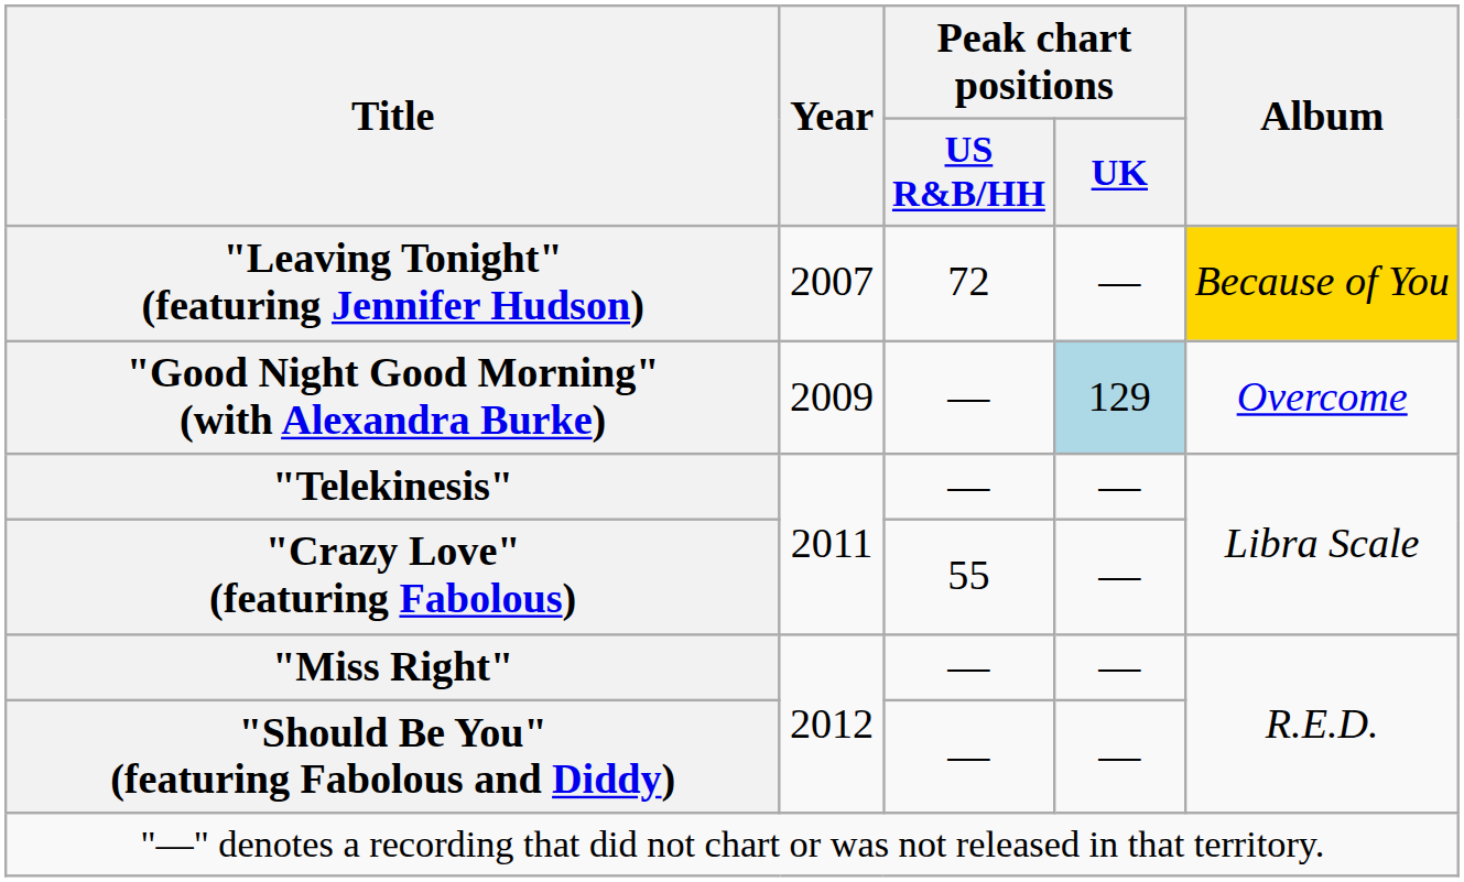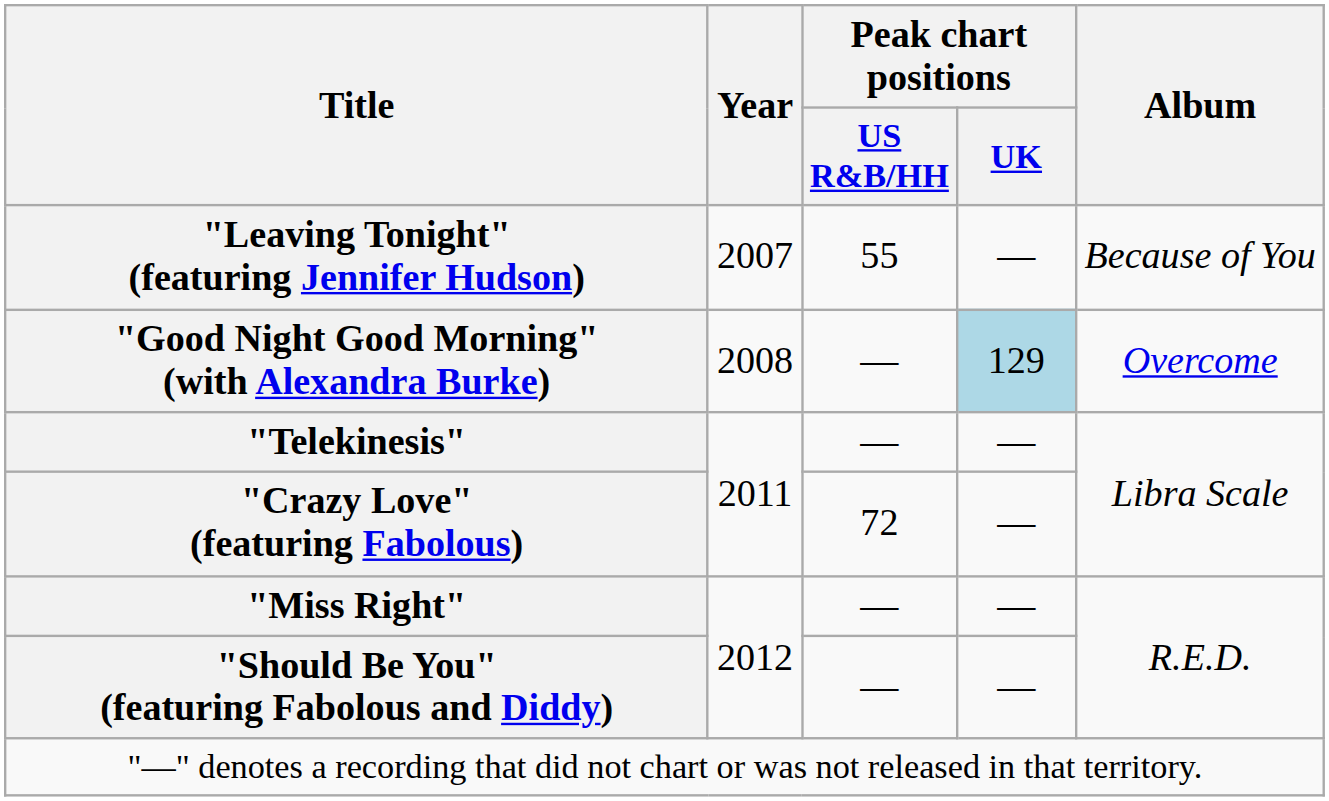 <table class="wikitable plainrowheaders" style="text-align:center;">
 <tr>
 <th scope="col" rowspan="2" style="width:18em;">Title</th>
 <th scope="col" rowspan="2">Year</th>
 <th scope="col" colspan="2">Peak chart positions</th>
 <th scope="col" rowspan="2">Album</th>
 </tr>
 <tr>
 <th scope="col" style="width:3em;font-size:90%;"><a href='#'>US<br>R&B/HH</a><br></th>
 <th scope="col" style="width:3em;font-size:90%;"><a href='#'>UK</a><br></th>
 </tr>
 <tr>
 <th scope="row">"Leaving Tonight"<br><span>(featuring <a href='#'>Jennifer Hudson</a>)</span></th>
 <td>2007</td>
-<td>72</td>
+<td>55</td>
 <td>—</td>
-<td style="background: gold;"><em>Because of You</em></td>
+<td><em>Because of You</em></td>
 </tr>
 <tr>
 <th scope="row">"Good Night Good Morning"<br><span>(with <a href='#'>Alexandra Burke</a>)</span></th>
-<td>2009</td>
+<td>2008</td>
 <td>—</td>
 <td style="background: lightblue;">129</td>
 <td><em><a href='#'>Overcome</a></em></td>
 </tr>
 <tr>
 <th scope="row">"Telekinesis"</th>
 <td rowspan="2">2011</td>
 <td>—</td>
 <td>—</td>
 <td rowspan="2"><em>Libra Scale</em></td>
 </tr>
 <tr>
 <th scope="row">"Crazy Love"<br><span>(featuring <a href='#'>Fabolous</a>)</span></th>
-<td>55</td>
+<td>72</td>
 <td>—</td>
 </tr>
 <tr>
 <th scope="row">"Miss Right"</th>
 <td rowspan="2">2012</td>
 <td>—</td>
 <td>—</td>
 <td rowspan="2"><em>R.E.D.</em></td>
 </tr>
 <tr>
 <th scope="row">"Should Be You"<br><span>(featuring Fabolous and <a href='#'>Diddy</a>)</span></th>
 <td>—</td>
 <td>—</td>
 </tr>
 <tr>
 <td colspan="5" style="font-size:90%">"—" denotes a recording that did not chart or was not released in that territory.</td>
 </tr>
 </table>
